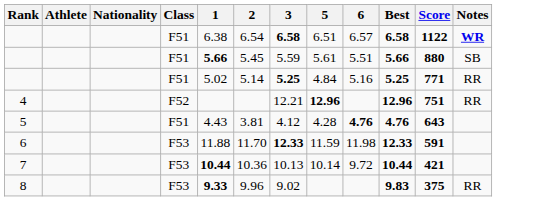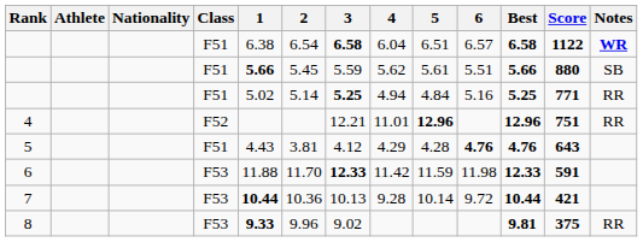 <table class="wikitable sortable" style="text-align:center">
 <tr>
 <th>Rank</th>
 <th>Athlete</th>
 <th>Nationality</th>
 <th>Class</th>
 <th>1</th>
 <th>2</th>
 <th>3</th>
+<th>4</th>
 <th>5</th>
 <th>6</th>
 <th>Best</th>
 <th><a href='#'>Score</a></th>
 <th>Notes</th>
 </tr>
 <tr>
 <td></td>
 <td align=left></td>
 <td align="left"></td>
 <td>F51</td>
 <td>6.38</td>
 <td>6.54</td>
 <td><strong>6.58</strong></td>
+<td>6.04</td>
 <td>6.51</td>
 <td>6.57</td>
 <td><strong>6.58</strong></td>
 <td><strong>1122</strong></td>
 <td><strong><a href='#'>WR</a></strong></td>
 </tr>
 <tr>
 <td></td>
 <td align=left></td>
 <td align="left"></td>
 <td>F51</td>
 <td><strong>5.66</strong></td>
 <td>5.45</td>
 <td>5.59</td>
+<td>5.62</td>
 <td>5.61</td>
 <td>5.51</td>
 <td><strong>5.66</strong></td>
 <td><strong>880</strong></td>
 <td>SB</td>
 </tr>
 <tr>
 <td></td>
 <td align=left></td>
 <td align="left"></td>
 <td>F51</td>
 <td>5.02</td>
 <td>5.14</td>
 <td><strong>5.25</strong></td>
+<td>4.94</td>
 <td>4.84</td>
 <td>5.16</td>
 <td><strong>5.25</strong></td>
 <td><strong>771</strong></td>
 <td>RR</td>
 </tr>
 <tr>
 <td>4</td>
 <td align=left></td>
 <td align="left"></td>
 <td>F52</td>
 <td></td>
 <td></td>
 <td>12.21</td>
+<td>11.01</td>
 <td><strong>12.96</strong></td>
 <td></td>
 <td><strong>12.96</strong></td>
 <td><strong>751</strong></td>
 <td>RR</td>
 </tr>
 <tr>
 <td>5</td>
 <td align=left></td>
 <td align="left"></td>
 <td>F51</td>
 <td>4.43</td>
 <td>3.81</td>
 <td>4.12</td>
+<td>4.29</td>
 <td>4.28</td>
 <td><strong>4.76</strong></td>
 <td><strong>4.76</strong></td>
 <td><strong>643</strong></td>
 <td></td>
 </tr>
 <tr>
 <td>6</td>
 <td align=left></td>
 <td align="left"></td>
 <td>F53</td>
 <td>11.88</td>
 <td>11.70</td>
 <td><strong>12.33</strong></td>
+<td>11.42</td>
 <td>11.59</td>
 <td>11.98</td>
 <td><strong>12.33</strong></td>
 <td><strong>591</strong></td>
 <td></td>
 </tr>
 <tr>
 <td>7</td>
 <td align=left></td>
 <td align="left"></td>
 <td>F53</td>
 <td><strong>10.44</strong></td>
 <td>10.36</td>
 <td>10.13</td>
+<td>9.28</td>
 <td>10.14</td>
 <td>9.72</td>
 <td><strong>10.44</strong></td>
 <td><strong>421</strong></td>
 <td></td>
 </tr>
 <tr>
 <td>8</td>
 <td align=left></td>
 <td align="left"></td>
 <td>F53</td>
 <td><strong>9.33</strong></td>
 <td>9.96</td>
 <td>9.02</td>
 <td></td>
 <td></td>
-<td><strong>9.83</strong></td>
+<td></td>
+<td><strong>9.81</strong></td>
 <td><strong>375</strong></td>
 <td>RR</td>
 </tr>
 </table>
